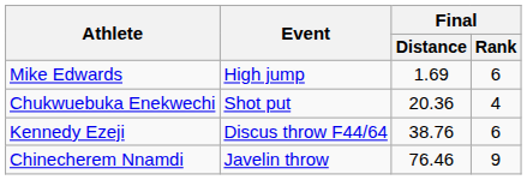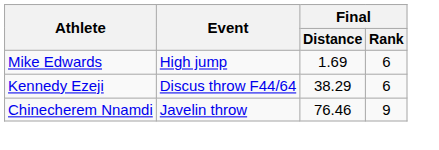 <table class="wikitable" style="font-size:90%; text-align:center">
 <tr>
 <th rowspan=2>Athlete</th>
 <th rowspan=2>Event</th>
 <th colspan=2>Final</th>
 </tr>
 <tr style="font-size:95%">
 <th>Distance</th>
 <th>Rank</th>
 </tr>
 <tr>
 <td align=left><a href='#'>Mike Edwards</a></td>
 <td align=left rowspan=1><a href='#'>High jump</a></td>
 <td>1.69</td>
 <td>6</td>
 </tr>
 <tr>
-<td align=left><a href='#'>Chukwuebuka Enekwechi</a></td>
-<td align=left rowspan=1><a href='#'>Shot put</a></td>
-<td>20.36</td>
-<td>4</td>
-</tr>
-<tr>
 <td align=left><a href='#'>Kennedy Ezeji</a></td>
 <td align=left><a href='#'>Discus throw F44/64</a></td>
-<td>38.76</td>
+<td>38.29</td>
 <td>6</td>
 </tr>
 <tr>
 <td align=left><a href='#'>Chinecherem Nnamdi</a></td>
 <td align=left rowspan=1><a href='#'>Javelin throw</a></td>
 <td>76.46</td>
 <td>9</td>
 </tr>
 </table>
